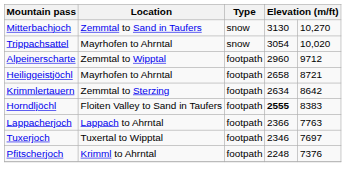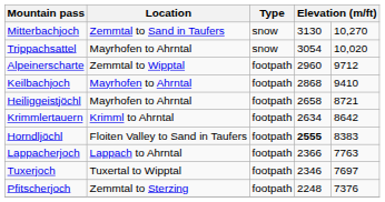 <table class="wikitable">
 <tr>
 <th>Mountain pass</th>
 <th>Location</th>
 <th>Type</th>
 <th colspan=2>Elevation (m/ft)</th>
 </tr>
 <tr>
 <td><a href='#'>Mitterbachjoch</a></td>
 <td><a href='#'>Zemmtal</a> to <a href='#'>Sand in Taufers</a></td>
 <td>snow</td>
 <td>3130</td>
 <td>10,270</td>
 </tr>
 <tr>
 <td><a href='#'>Trippachsattel</a></td>
 <td>Mayrhofen to Ahrntal</td>
 <td>snow</td>
 <td>3054</td>
 <td>10,020</td>
 </tr>
 <tr>
 <td><a href='#'>Alpeinerscharte</a></td>
 <td>Zemmtal to <a href='#'>Wipptal</a></td>
 <td>footpath</td>
 <td>2960</td>
 <td>9712</td>
 </tr>
 <tr>
+<td><a href='#'>Keilbachjoch</a></td>
+<td><a href='#'>Mayrhofen</a> to <a href='#'>Ahrntal</a></td>
+<td>footpath</td>
+<td>2868</td>
+<td>9410</td>
+</tr>
+<tr>
 <td><a href='#'>Heiliggeistjöchl</a></td>
 <td>Mayrhofen to Ahrntal</td>
 <td>footpath</td>
 <td>2658</td>
 <td>8721</td>
 </tr>
 <tr>
 <td><a href='#'>Krimmlertauern</a></td>
-<td>Zemmtal to <a href='#'>Sterzing</a></td>
+<td><a href='#'>Krimml</a> to Ahrntal</td>
 <td>footpath</td>
 <td>2634</td>
 <td>8642</td>
 </tr>
 <tr>
 <td><a href='#'>Horndljöchl</a></td>
 <td>Floiten Valley to Sand in Taufers</td>
 <td>footpath</td>
 <td><strong>2555</strong></td>
 <td>8383</td>
 </tr>
 <tr>
 <td><a href='#'>Lappacherjoch</a></td>
 <td><a href='#'>Lappach</a> to Ahrntal</td>
 <td>footpath</td>
 <td>2366</td>
 <td>7763</td>
 </tr>
 <tr>
 <td><a href='#'>Tuxerjoch</a></td>
 <td>Tuxertal to Wipptal</td>
 <td>footpath</td>
 <td>2346</td>
 <td>7697</td>
 </tr>
 <tr>
 <td><a href='#'>Pfitscherjoch</a></td>
-<td><a href='#'>Krimml</a> to Ahrntal</td>
+<td>Zemmtal to <a href='#'>Sterzing</a></td>
 <td>footpath</td>
 <td>2248</td>
 <td>7376</td>
 </tr>
 <tr>
 </tr>
 </table>
